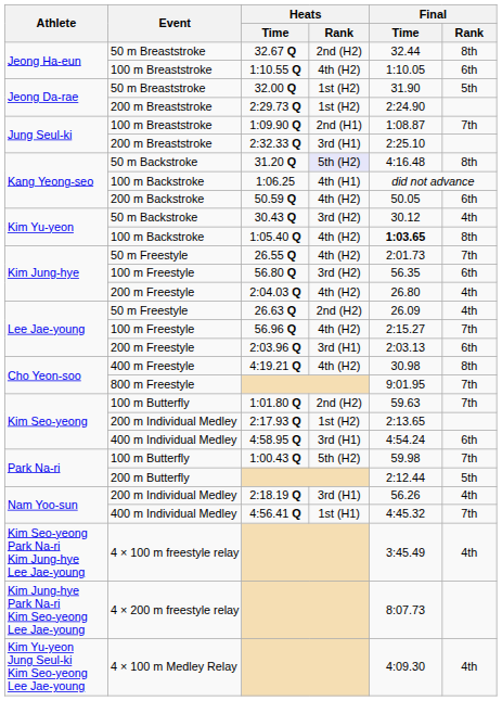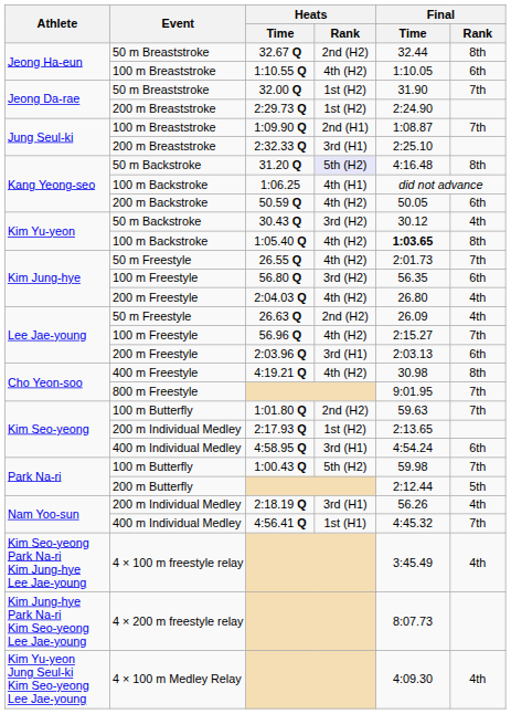 <table class="wikitable" style="font-size:90%; text-align:center;">
 <tr>
 <th rowspan="2" width="120">Athlete</th>
 <th rowspan="2">Event</th>
 <th colspan="2" width="150">Heats</th>
 <th colspan="2" width="150">Final</th>
 </tr>
 <tr>
 <th>Time</th>
 <th>Rank</th>
 <th>Time</th>
 <th>Rank</th>
 </tr>
 <tr>
 <td rowspan=2 align=left><a href='#'>Jeong Ha-eun</a></td>
 <td align=left>50 m Breaststroke</td>
 <td>32.67 <strong>Q</strong></td>
 <td>2nd (H2)</td>
 <td>32.44</td>
 <td>8th</td>
 </tr>
 <tr>
 <td align=left>100 m Breaststroke</td>
 <td>1:10.55 <strong>Q</strong></td>
 <td>4th (H2)</td>
 <td>1:10.05</td>
 <td>6th</td>
 </tr>
 <tr>
 <td rowspan=2 align=left><a href='#'>Jeong Da-rae</a></td>
 <td align=left>50 m Breaststroke</td>
 <td>32.00 <strong>Q</strong></td>
 <td>1st (H2)</td>
 <td>31.90</td>
-<td>5th</td>
+<td>7th</td>
 </tr>
 <tr>
 <td align=left>200 m Breaststroke</td>
 <td>2:29.73 <strong>Q</strong></td>
 <td>1st (H2)</td>
 <td>2:24.90</td>
 <td></td>
 </tr>
 <tr>
 <td rowspan=2 align=left><a href='#'>Jung Seul-ki</a></td>
 <td align=left>100 m Breaststroke</td>
 <td>1:09.90 <strong>Q</strong></td>
 <td>2nd (H1)</td>
 <td>1:08.87</td>
 <td>7th</td>
 </tr>
 <tr>
 <td align=left>200 m Breaststroke</td>
 <td>2:32.33 <strong>Q</strong></td>
 <td>3rd (H1)</td>
 <td>2:25.10</td>
 <td></td>
 </tr>
 <tr>
 <td rowspan=3 align=left><a href='#'>Kang Yeong-seo</a></td>
 <td align=left>50 m Backstroke</td>
 <td>31.20 <strong>Q</strong></td>
 <td style="background: lavender;">5th (H2)</td>
 <td>4:16.48</td>
 <td>8th</td>
 </tr>
 <tr>
 <td align=left>100 m Backstroke</td>
 <td>1:06.25</td>
 <td>4th (H1)</td>
 <td colspan=2><em>did not advance</em></td>
 </tr>
 <tr>
 <td align=left>200 m Backstroke</td>
 <td>50.59 <strong>Q</strong></td>
 <td>4th (H2)</td>
 <td>50.05</td>
 <td>6th</td>
 </tr>
 <tr>
 <td rowspan=2 align=left><a href='#'>Kim Yu-yeon</a></td>
 <td align=left>50 m Backstroke</td>
 <td>30.43 <strong>Q</strong></td>
 <td>3rd (H2)</td>
 <td>30.12</td>
 <td>4th</td>
 </tr>
 <tr>
 <td align=left>100 m Backstroke</td>
 <td>1:05.40 <strong>Q</strong></td>
 <td>4th (H2)</td>
 <td><strong>1:03.65</strong></td>
 <td>8th</td>
 </tr>
 <tr>
 <td rowspan=3 align=left><a href='#'>Kim Jung-hye</a></td>
 <td align=left>50 m Freestyle</td>
 <td>26.55 <strong>Q</strong></td>
 <td>4th (H2)</td>
 <td>2:01.73</td>
 <td>7th</td>
 </tr>
 <tr>
 <td align=left>100 m Freestyle</td>
 <td>56.80 <strong>Q</strong></td>
 <td>3rd (H2)</td>
 <td>56.35</td>
 <td>6th</td>
 </tr>
 <tr>
 <td align=left>200 m Freestyle</td>
 <td>2:04.03 <strong>Q</strong></td>
 <td>4th (H2)</td>
 <td>26.80</td>
 <td>4th</td>
 </tr>
 <tr>
 <td rowspan=3 align=left><a href='#'>Lee Jae-young</a></td>
 <td align=left>50 m Freestyle</td>
 <td>26.63 <strong>Q</strong></td>
 <td>2nd (H2)</td>
 <td>26.09</td>
 <td>4th</td>
 </tr>
 <tr>
 <td align=left>100 m Freestyle</td>
 <td>56.96 <strong>Q</strong></td>
 <td>4th (H2)</td>
 <td>2:15.27</td>
 <td>7th</td>
 </tr>
 <tr>
 <td align=left>200 m Freestyle</td>
 <td>2:03.96 <strong>Q</strong></td>
 <td>3rd (H1)</td>
 <td>2:03.13</td>
 <td>6th</td>
 </tr>
 <tr>
 <td rowspan=2 align=left><a href='#'>Cho Yeon-soo</a></td>
 <td align=left>400 m Freestyle</td>
 <td>4:19.21 <strong>Q</strong></td>
 <td>4th (H2)</td>
 <td>30.98</td>
 <td>8th</td>
 </tr>
 <tr>
 <td align=left>800 m Freestyle</td>
 <td colspan=2 bgcolor=wheat></td>
 <td>9:01.95</td>
 <td>7th</td>
 </tr>
 <tr>
 <td rowspan=3 align=left><a href='#'>Kim Seo-yeong</a></td>
 <td align=left>100 m Butterfly</td>
 <td>1:01.80 <strong>Q</strong></td>
 <td>2nd (H2)</td>
 <td>59.63</td>
 <td>7th</td>
 </tr>
 <tr>
 <td align=left>200 m Individual Medley</td>
 <td>2:17.93 <strong>Q</strong></td>
 <td>1st (H2)</td>
 <td>2:13.65</td>
 <td></td>
 </tr>
 <tr>
 <td align=left>400 m Individual Medley</td>
 <td>4:58.95 <strong>Q</strong></td>
 <td>3rd (H1)</td>
 <td>4:54.24</td>
 <td>6th</td>
 </tr>
 <tr>
 <td rowspan=2 align=left><a href='#'>Park Na-ri</a></td>
 <td align=left>100 m Butterfly</td>
 <td>1:00.43 <strong>Q</strong></td>
 <td>5th (H2)</td>
 <td>59.98</td>
 <td>7th</td>
 </tr>
 <tr>
 <td align=left>200 m Butterfly</td>
 <td colspan=2 bgcolor=wheat></td>
 <td>2:12.44</td>
 <td>5th</td>
 </tr>
 <tr>
 <td rowspan=2 align=left><a href='#'>Nam Yoo-sun</a></td>
 <td align=left>200 m Individual Medley</td>
 <td>2:18.19 <strong>Q</strong></td>
 <td>3rd (H1)</td>
 <td>56.26</td>
 <td>4th</td>
 </tr>
 <tr>
 <td align=left>400 m Individual Medley</td>
 <td>4:56.41 <strong>Q</strong></td>
 <td>1st (H1)</td>
 <td>4:45.32</td>
 <td>7th</td>
 </tr>
 <tr>
 <td align=left><a href='#'>Kim Seo-yeong</a><br><a href='#'>Park Na-ri</a><br><a href='#'>Kim Jung-hye</a><br><a href='#'>Lee Jae-young</a></td>
 <td align=left>4 × 100 m freestyle relay</td>
 <td colspan=2 bgcolor=wheat></td>
 <td>3:45.49</td>
 <td>4th</td>
 </tr>
 <tr>
 <td align=left><a href='#'>Kim Jung-hye</a><br><a href='#'>Park Na-ri</a><br><a href='#'>Kim Seo-yeong</a><br><a href='#'>Lee Jae-young</a></td>
 <td align=left>4 × 200 m freestyle relay</td>
 <td colspan=2 bgcolor=wheat></td>
 <td>8:07.73</td>
 <td></td>
 </tr>
 <tr>
 <td align=left><a href='#'>Kim Yu-yeon</a><br><a href='#'>Jung Seul-ki</a><br><a href='#'>Kim Seo-yeong</a><br><a href='#'>Lee Jae-young</a></td>
 <td align=left>4 × 100 m Medley Relay</td>
 <td colspan=2 bgcolor=wheat></td>
 <td>4:09.30</td>
 <td>4th</td>
 </tr>
 </table>
